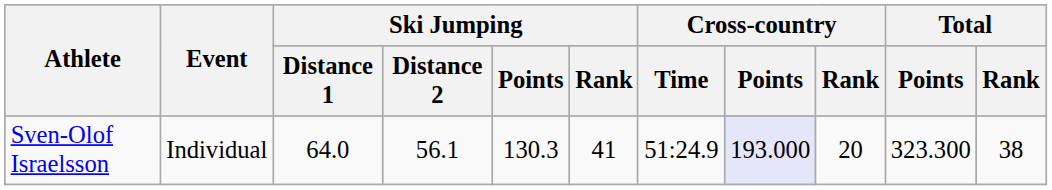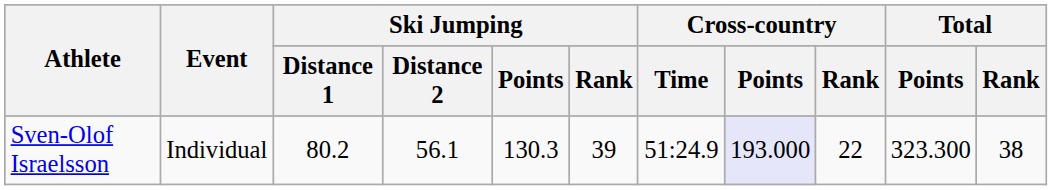 <table class="wikitable" style="font-size:90%">
 <tr>
 <th rowspan="2">Athlete</th>
 <th rowspan="2">Event</th>
 <th colspan="4">Ski Jumping</th>
 <th colspan="3">Cross-country</th>
 <th colspan="2">Total</th>
 </tr>
 <tr>
 <th>Distance 1</th>
 <th>Distance 2</th>
 <th>Points</th>
 <th>Rank</th>
 <th>Time</th>
 <th>Points</th>
 <th>Rank</th>
 <th>Points</th>
 <th>Rank</th>
 </tr>
 <tr>
 <td><a href='#'>Sven-Olof Israelsson</a></td>
 <td>Individual</td>
-<td align="center">64.0</td>
+<td align="center">80.2</td>
 <td align="center">56.1</td>
 <td align="center">130.3</td>
-<td align="center">41</td>
+<td align="center">39</td>
 <td align="center">51:24.9</td>
 <td align="center" style="background: lavender;">193.000</td>
-<td align="center">20</td>
+<td align="center">22</td>
 <td align="center">323.300</td>
 <td align="center">38</td>
 </tr>
 </table>
